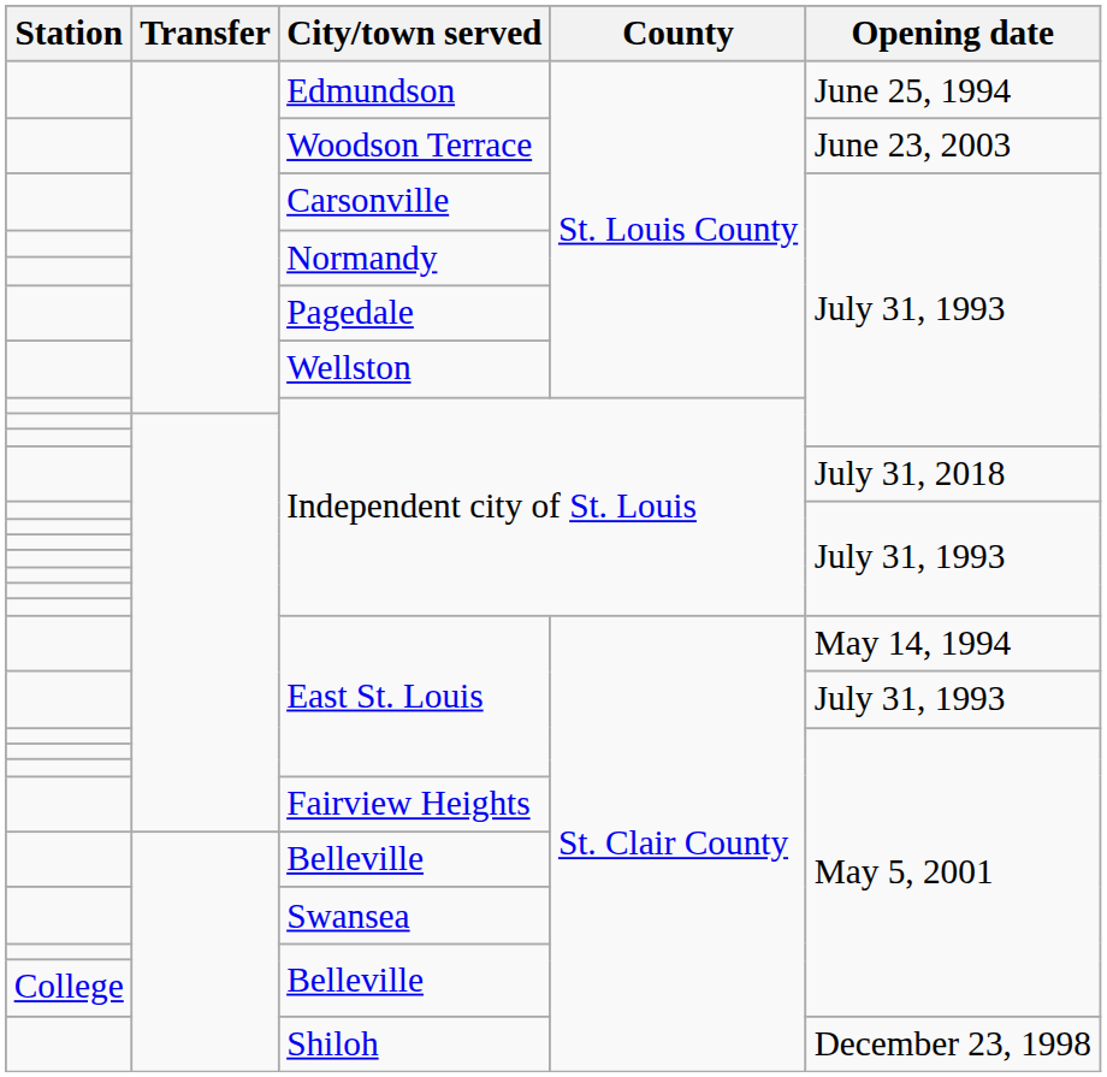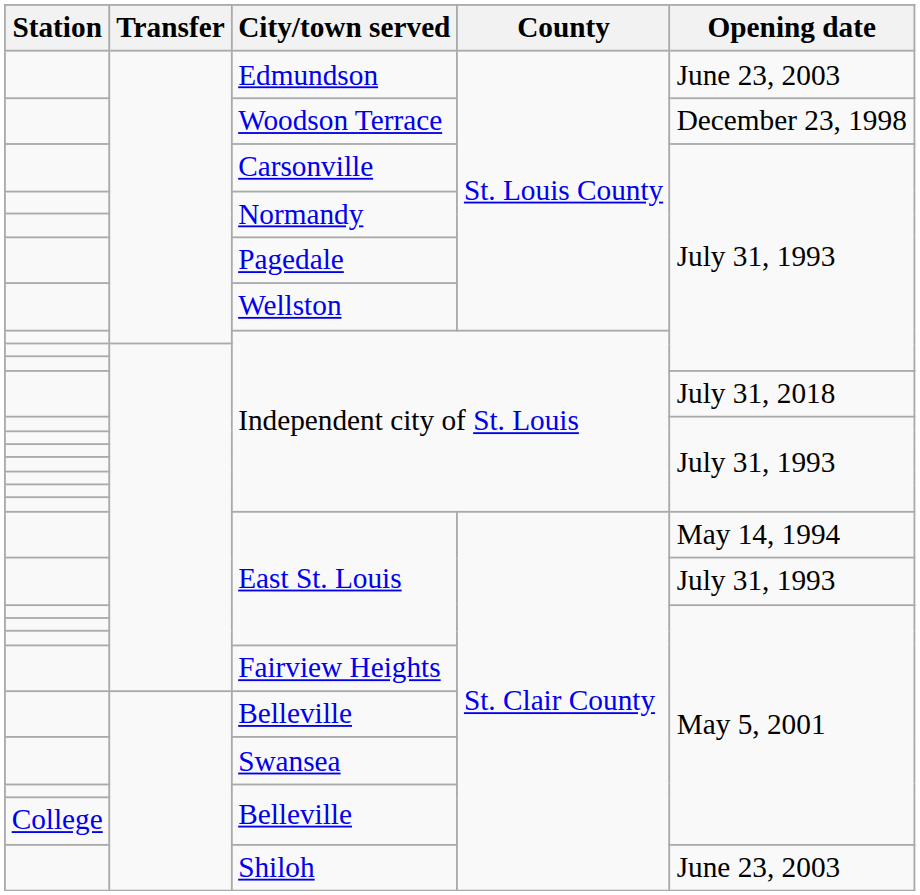 <table class="wikitable">
 <tr>
 <th>Station</th>
 <th>Transfer</th>
 <th>City/town served</th>
 <th>County</th>
 <th>Opening date</th>
 </tr>
 <tr>
 <td></td>
 <td rowspan="8"></td>
 <td><a href='#'>Edmundson</a></td>
 <td rowspan="7"><a href='#'>St. Louis County</a></td>
-<td>June 25, 1994</td>
+<td>June 23, 2003</td>
 </tr>
 <tr>
 <td></td>
 <td><a href='#'>Woodson Terrace</a></td>
-<td>June 23, 2003</td>
+<td>December 23, 1998</td>
 </tr>
 <tr>
 <td></td>
 <td><a href='#'>Carsonville</a></td>
 <td rowspan="8">July 31, 1993</td>
 </tr>
 <tr>
 <td></td>
 <td rowspan="2"><a href='#'>Normandy</a></td>
 </tr>
 <tr>
 <td></td>
 </tr>
 <tr>
 <td></td>
 <td><a href='#'>Pagedale</a></td>
 </tr>
 <tr>
 <td></td>
 <td><a href='#'>Wellston</a></td>
 </tr>
 <tr>
 <td></td>
 <td colspan="2" rowspan="11">Independent city of <a href='#'>St. Louis</a></td>
 </tr>
 <tr>
 <td></td>
 <td rowspan="16"></td>
 </tr>
 <tr>
 <td></td>
 </tr>
 <tr>
 <td></td>
 <td>July 31, 2018</td>
 </tr>
 <tr>
 <td></td>
 <td rowspan="7">July 31, 1993</td>
 </tr>
 <tr>
 <td></td>
 </tr>
 <tr>
 <td></td>
 </tr>
 <tr>
 <td></td>
 </tr>
 <tr>
 <td></td>
 </tr>
 <tr>
 <td></td>
 </tr>
 <tr>
 <td></td>
 </tr>
 <tr>
 <td></td>
 <td rowspan="5"><a href='#'>East St. Louis</a></td>
 <td rowspan="11"><a href='#'>St. Clair County</a></td>
 <td>May 14, 1994</td>
 </tr>
 <tr>
 <td></td>
 <td>July 31, 1993</td>
 </tr>
 <tr>
 <td></td>
 <td rowspan="8">May 5, 2001</td>
 </tr>
 <tr>
 <td></td>
 </tr>
 <tr>
 <td></td>
 </tr>
 <tr>
 <td></td>
 <td><a href='#'>Fairview Heights</a></td>
 </tr>
 <tr>
 <td></td>
 <td rowspan="5"></td>
 <td><a href='#'>Belleville</a></td>
 </tr>
 <tr>
 <td></td>
 <td><a href='#'>Swansea</a></td>
 </tr>
 <tr>
 <td></td>
 <td rowspan="2"><a href='#'>Belleville</a></td>
 </tr>
 <tr>
 <td><a href='#'>College</a></td>
 </tr>
 <tr>
 <td></td>
 <td><a href='#'>Shiloh</a></td>
-<td>December 23, 1998</td>
+<td>June 23, 2003</td>
 </tr>
 </table>
